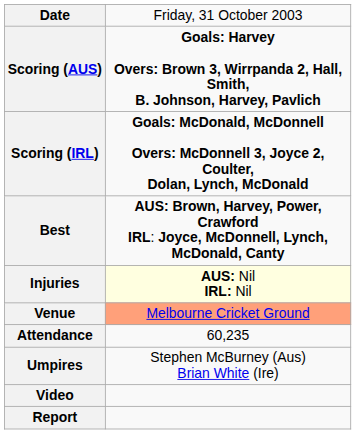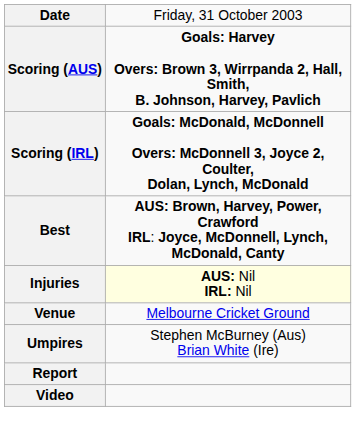 <table class="wikitable">
 <tr>
 <th>Date</th>
 <td style="width:275px; text-align:center;">Friday, 31 October 2003</td>
 </tr>
 <tr>
 <th>Scoring (<a href='#'>AUS</a>)</th>
 <td style="width:275px; text-align:center;"><strong>Goals: Harvey</strong> <br><br><strong>Overs: Brown 3, Wirrpanda 2, Hall, Smith, <br> B. Johnson, Harvey, Pavlich</strong></td>
 </tr>
 <tr>
 <th>Scoring (<a href='#'>IRL</a>)</th>
 <td style="width:275px; text-align:center;"><strong>Goals: McDonald, McDonnell</strong><br><br><strong>Overs: McDonnell 3, Joyce 2, Coulter, <br> Dolan, Lynch, McDonald</strong></td>
 </tr>
 <tr>
 <th>Best</th>
 <td style="width:275px; text-align:center;"><strong>AUS: Brown, Harvey, Power, Crawford</strong><br> <strong>IRL</strong>: <strong>Joyce, McDonnell, Lynch, McDonald, Canty</strong></td>
 </tr>
 <tr>
 <th>Injuries</th>
 <td style="background: lightyellow; width:275px; text-align:center;"><strong>AUS:</strong> Nil <br> <strong>IRL:</strong> Nil</td>
 </tr>
 <tr>
 <th>Venue</th>
-<td style="background: lightsalmon; width:275px; text-align:center;"><a href='#'>Melbourne Cricket Ground</a></td>
-</tr>
-<tr>
-<th>Attendance</th>
-<td style="width:275px; text-align:center;">60,235</td>
+<td style="width:275px; text-align:center;"><a href='#'>Melbourne Cricket Ground</a></td>
 </tr>
 <tr>
 <th>Umpires</th>
 <td style="width:275px; text-align:center;">Stephen McBurney (Aus) <br> <a href='#'>Brian White</a> (Ire)</td>
 </tr>
 <tr>
+<th>Report</th>
+<td style="width:275px; text-align:center;"></td>
+</tr>
+<tr>
 <th>Video</th>
 <td style="width:275px; text-align:center;"><em></em></td>
 </tr>
-<tr>
-<th>Report</th>
-<td style="width:275px; text-align:center;"></td>
-</tr>
 </table>
